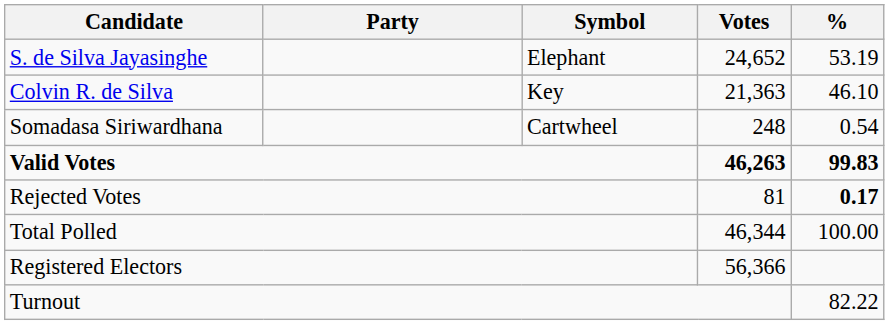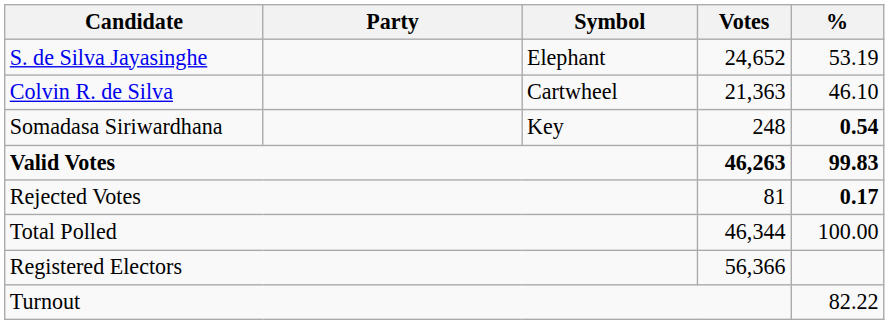 <table class="wikitable" border="1" style="text-align:right;">
 <tr>
 <th align=left width="180">Candidate</th>
 <th align=left width="180">Party</th>
 <th align=left width="120">Symbol</th>
 <th align=left width="60">Votes</th>
 <th align=left width="60">%</th>
 </tr>
 <tr>
 <td align=left><a href='#'>S. de Silva Jayasinghe</a></td>
 <td></td>
 <td align=left>Elephant</td>
 <td align=right>24,652</td>
 <td align=right>53.19</td>
 </tr>
 <tr>
 <td align=left><a href='#'>Colvin R. de Silva</a></td>
 <td></td>
-<td align=left>Key</td>
+<td align=left>Cartwheel</td>
 <td align=right>21,363</td>
 <td align=right>46.10</td>
 </tr>
 <tr 0.54>
 <td align=left>Somadasa Siriwardhana</td>
 <td></td>
-<td align=left>Cartwheel</td>
+<td align=left>Key</td>
 <td align=right>248</td>
-<td align=right>0.54</td>
+<td align=right><strong>0.54</strong></td>
 </tr>
 <tr>
 <td align=left colspan=3><strong>Valid Votes</strong></td>
 <td align=right><strong>46,263</strong></td>
 <td align=right><strong>99.83</strong></td>
 </tr>
 <tr>
 <td align=left colspan=3>Rejected Votes</td>
 <td align=right>81</td>
 <td align=right><strong>0.17</strong></td>
 </tr>
 <tr>
 <td align=left colspan=3>Total Polled</td>
 <td align=right>46,344</td>
 <td align=right>100.00</td>
 </tr>
 <tr>
 <td align=left colspan=3>Registered Electors</td>
 <td align=right>56,366</td>
 <td></td>
 </tr>
 <tr>
 <td align=left colspan=4>Turnout</td>
 <td align=right>82.22</td>
 </tr>
 </table>
